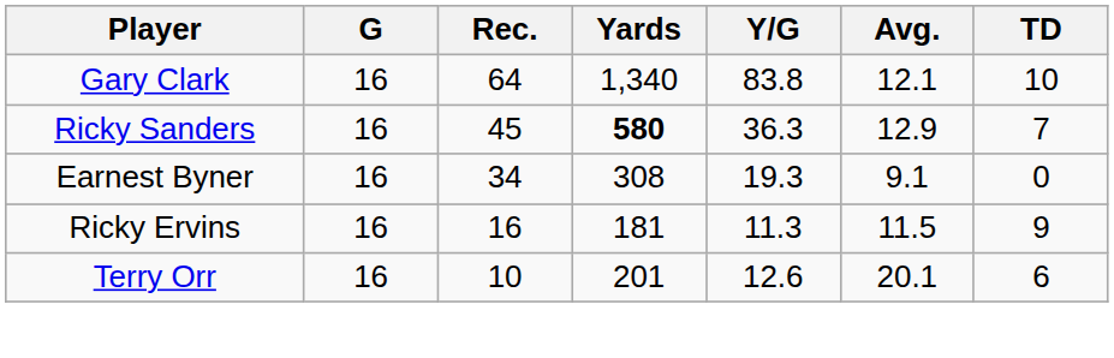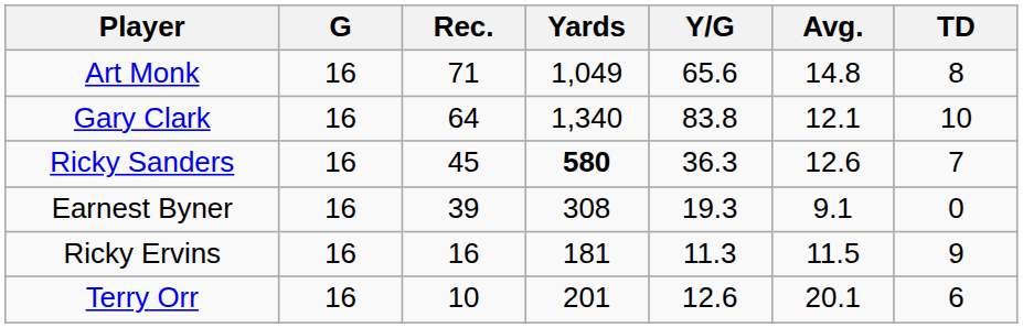 <table class="wikitable" style="text-align:center">
 <tr>
 <th width="20%">Player</th>
 <th width="9%">G</th>
 <th width="9%">Rec.</th>
 <th width="9%">Yards</th>
 <th width="9%">Y/G</th>
 <th width="9%">Avg.</th>
 <th width="9%">TD</th>
+</tr>
+<tr>
+<td><a href='#'>Art Monk</a></td>
+<td>16</td>
+<td>71</td>
+<td>1,049</td>
+<td>65.6</td>
+<td>14.8</td>
+<td>8</td>
 </tr>
 <tr>
 <td><a href='#'>Gary Clark</a></td>
 <td>16</td>
 <td>64</td>
 <td>1,340</td>
 <td>83.8</td>
 <td>12.1</td>
 <td>10</td>
 </tr>
 <tr>
 <td><a href='#'>Ricky Sanders</a></td>
 <td>16</td>
 <td>45</td>
 <td><strong>580</strong></td>
 <td>36.3</td>
-<td>12.9</td>
+<td>12.6</td>
 <td>7</td>
 </tr>
 <tr>
 <td>Earnest Byner</td>
 <td>16</td>
-<td>34</td>
+<td>39</td>
 <td>308</td>
 <td>19.3</td>
 <td>9.1</td>
 <td>0</td>
 </tr>
 <tr>
 <td>Ricky Ervins</td>
 <td>16</td>
 <td>16</td>
 <td>181</td>
 <td>11.3</td>
 <td>11.5</td>
 <td>9</td>
 </tr>
 <tr>
 <td><a href='#'>Terry Orr</a></td>
 <td>16</td>
 <td>10</td>
 <td>201</td>
 <td>12.6</td>
 <td>20.1</td>
 <td>6</td>
 </tr>
 </table>
